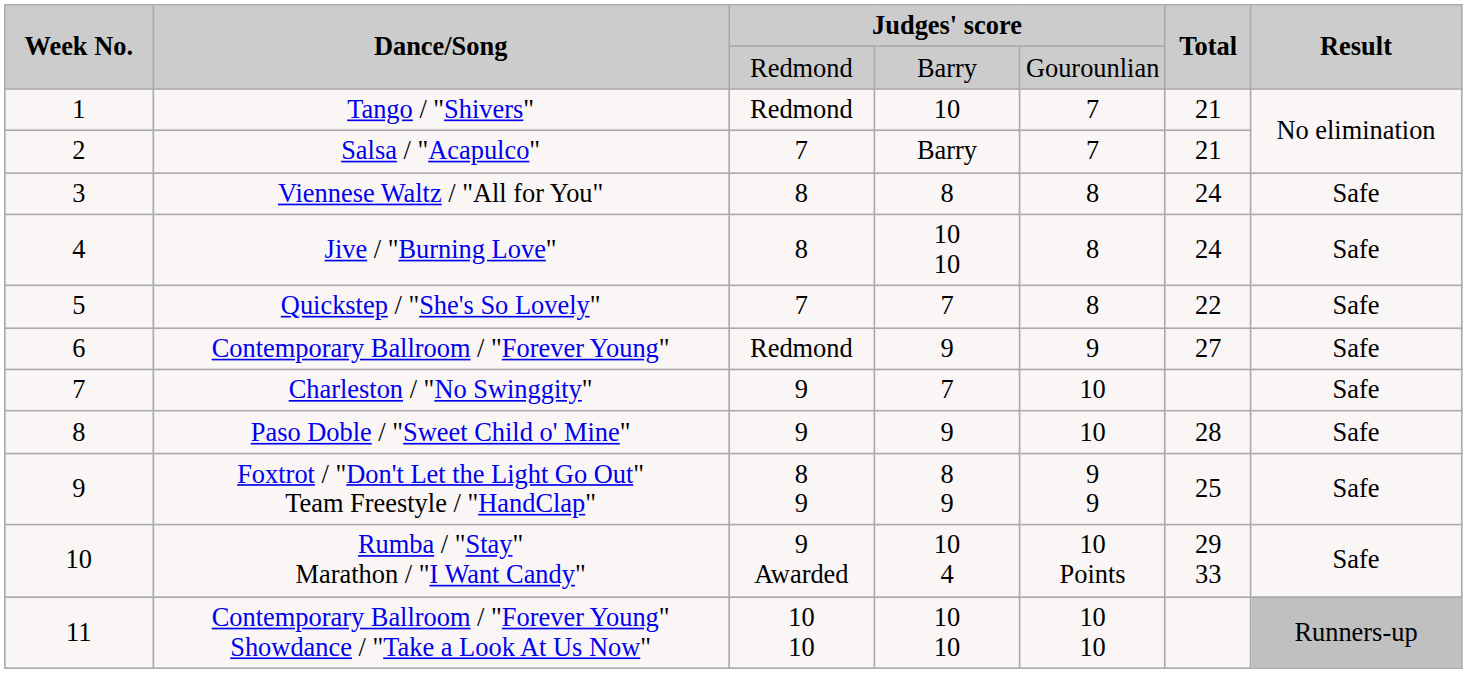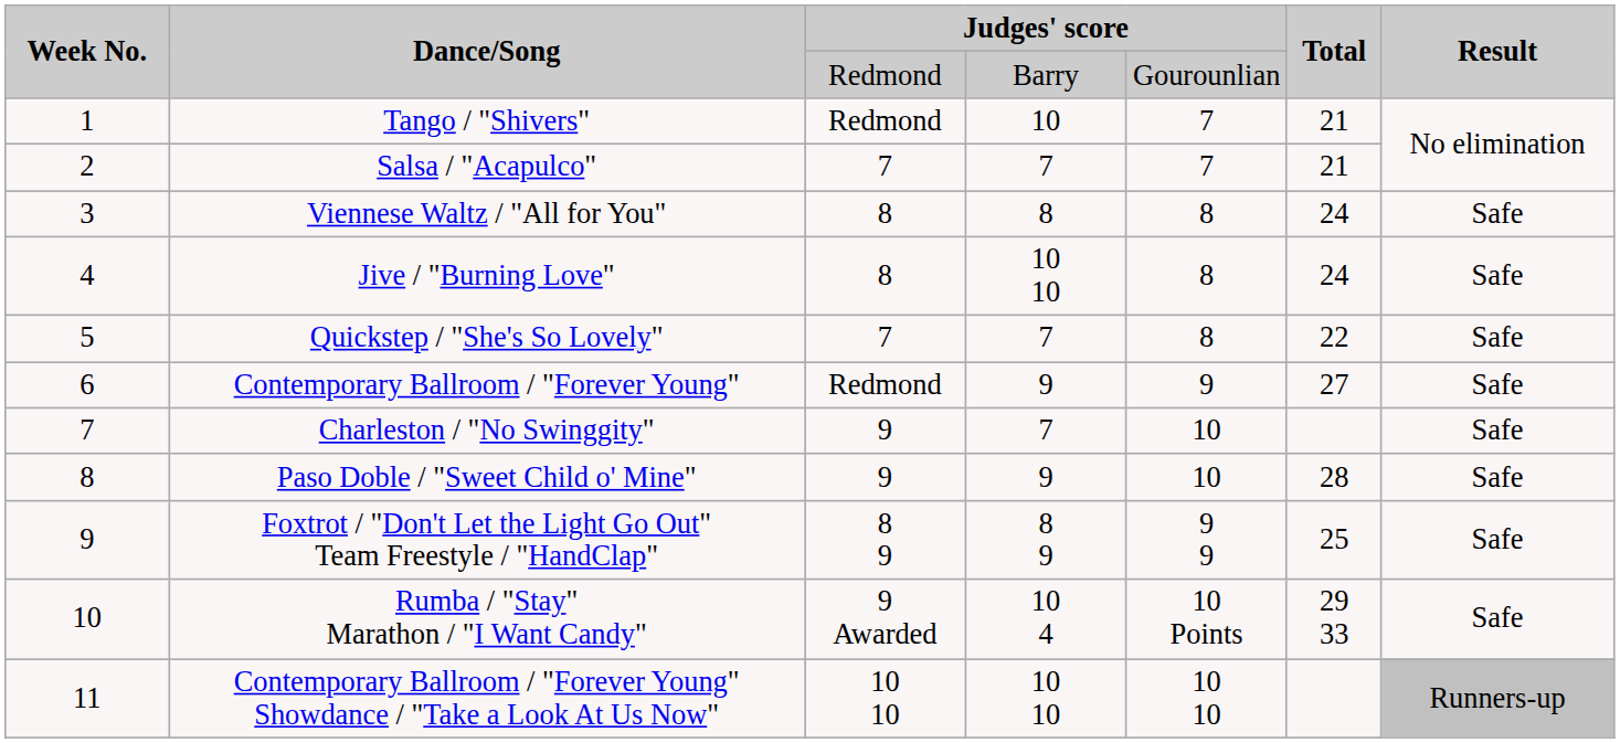 <table class="wikitable collapsible">
 <tr>
 <th rowspan="2" style="background:#ccc; text-align:Center;"><strong>Week No.</strong></th>
 <th rowspan="2" style="background:#ccc; text-align:Center;"><strong>Dance/Song</strong></th>
 <th colspan="3" style="background:#ccc; text-align:Center;"><strong>Judges' score</strong></th>
 <th rowspan="2" style="background:#ccc; text-align:Center;"><strong>Total</strong></th>
 <th rowspan="2" style="background:#ccc; text-align:Center;"><strong>Result</strong></th>
 </tr>
 <tr style="text-align:center; background:#ccc;">
 <td style="width:10%; ">Redmond</td>
 <td style="width:10%; ">Barry</td>
 <td style="width:10%; ">Gourounlian</td>
 </tr>
 <tr style="text-align:center; background:#faf6f6;">
 <td>1</td>
 <td><a href='#'>Tango</a> / "<a href='#'>Shivers</a>"</td>
 <td style="width:10%; ">Redmond</td>
 <td>10</td>
 <td>7</td>
 <td>21</td>
 <td rowspan="2">No elimination</td>
 </tr>
 <tr style="text-align:center; background:#faf6f6;">
 <td>2</td>
 <td><a href='#'>Salsa</a> / "<a href='#'>Acapulco</a>"</td>
 <td>7</td>
-<td style="width:10%; ">Barry</td>
+<td>7</td>
 <td>7</td>
 <td>21</td>
 </tr>
 <tr style="text-align:center; background:#faf6f6;">
 <td>3</td>
 <td><a href='#'>Viennese Waltz</a> / "All for You"</td>
 <td>8</td>
 <td>8</td>
 <td>8</td>
 <td>24</td>
 <td>Safe</td>
 </tr>
 <tr style="text-align:center; background:#faf6f6;">
 <td>4</td>
 <td><a href='#'>Jive</a> / "<a href='#'>Burning Love</a>"</td>
 <td>8</td>
 <td>10<br>10</td>
 <td>8</td>
 <td>24</td>
 <td>Safe</td>
 </tr>
 <tr style="text-align:center; background:#faf6f6;">
 <td>5</td>
 <td><a href='#'>Quickstep</a> / "<a href='#'>She's So Lovely</a>"</td>
 <td>7</td>
 <td>7</td>
 <td>8</td>
 <td>22</td>
 <td>Safe</td>
 </tr>
 <tr style="text-align:center; background:#faf6f6;">
 <td>6</td>
 <td><a href='#'>Contemporary Ballroom</a> / "<a href='#'>Forever Young</a>"</td>
 <td style="width:10%; ">Redmond</td>
 <td>9</td>
 <td>9</td>
 <td>27</td>
 <td>Safe</td>
 </tr>
 <tr style="text-align:center; background:#faf6f6;">
 <td>7</td>
 <td><a href='#'>Charleston</a> / "<a href='#'>No Swinggity</a>"</td>
 <td>9</td>
 <td>7</td>
 <td>10</td>
 <td></td>
 <td>Safe</td>
 </tr>
 <tr style="text-align:center; background:#faf6f6;">
 <td>8</td>
 <td><a href='#'>Paso Doble</a> / "<a href='#'>Sweet Child o' Mine</a>"</td>
 <td>9</td>
 <td>9</td>
 <td>10</td>
 <td>28</td>
 <td>Safe</td>
 </tr>
 <tr style="text-align:center; background:#faf6f6;">
 <td>9</td>
 <td><a href='#'>Foxtrot</a> / "<a href='#'>Don't Let the Light Go Out</a>"<br>Team Freestyle / "<a href='#'>HandClap</a>"</td>
 <td>8<br>9</td>
 <td>8<br>9</td>
 <td>9<br>9</td>
 <td>25<br></td>
 <td>Safe</td>
 </tr>
 <tr style="text-align:center; background:#faf6f6;">
 <td>10</td>
 <td><a href='#'>Rumba</a> / "<a href='#'>Stay</a>"<br>Marathon / "<a href='#'>I Want Candy</a>"</td>
 <td>9<br>Awarded</td>
 <td>10<br>4</td>
 <td>10<br>Points</td>
 <td>29<br>33</td>
 <td>Safe</td>
 </tr>
 <tr style="text-align:center; background:#faf6f6;">
 <td>11</td>
 <td><a href='#'>Contemporary Ballroom</a> / "<a href='#'>Forever Young</a>"<br><a href='#'>Showdance</a> / "<a href='#'>Take a Look At Us Now</a>"</td>
 <td>10<br>10</td>
 <td>10<br>10</td>
 <td>10<br>10</td>
 <td><br></td>
 <td style="background:Silver;">Runners-up</td>
 </tr>
 </table>
